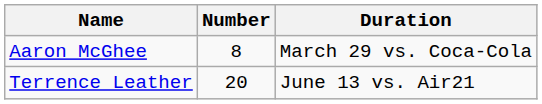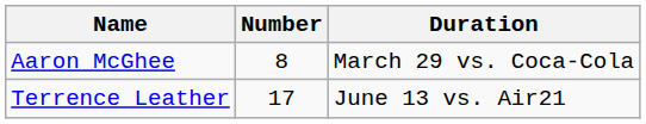 <table class="wikitable">
 <tr>
 <th>Name</th>
 <th>Number</th>
 <th>Duration</th>
 </tr>
 <tr>
 <td> <a href='#'>Aaron McGhee</a></td>
 <td align=center>8</td>
 <td>March 29 vs. Coca-Cola</td>
 </tr>
 <tr>
 <td> <a href='#'>Terrence Leather</a></td>
-<td align=center>20</td>
+<td align=center>17</td>
 <td>June 13 vs. Air21</td>
 </tr>
 </table>
